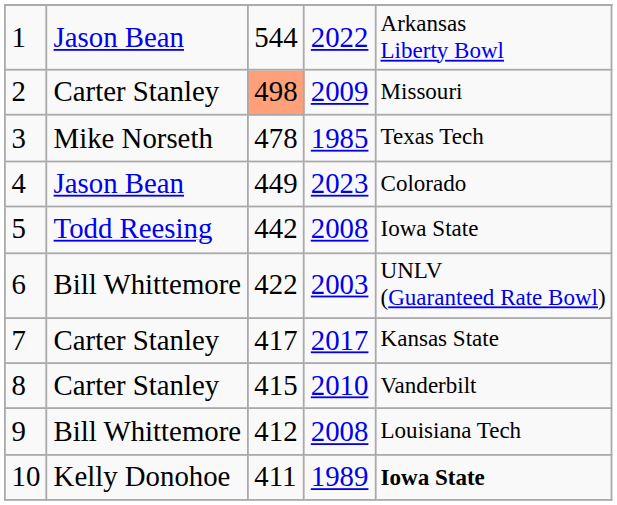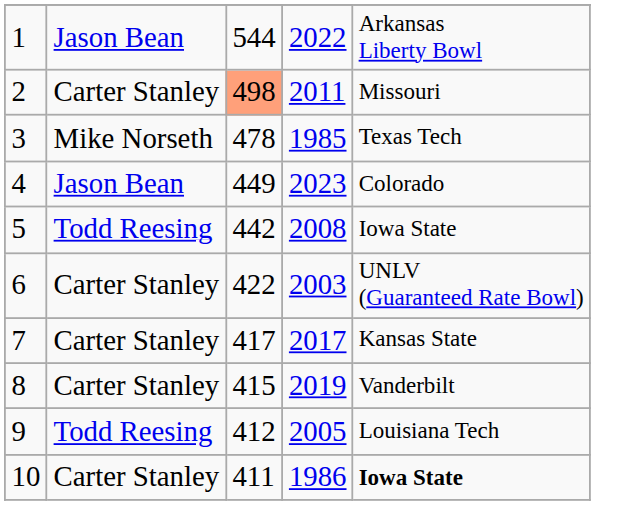 <table class="wikitable">
 <tr>
 </tr>
 <tr>
 <td>1</td>
 <td><a href='#'>Jason Bean</a></td>
 <td>544</td>
 <td><a href='#'>2022</a></td>
 <td style="font-size:80%;">Arkansas<br><a href='#'>Liberty Bowl</a></td>
 </tr>
 <tr>
 <td>2</td>
 <td>Carter Stanley</td>
 <td style="background: lightsalmon;">498</td>
-<td><a href='#'>2009</a></td>
+<td><a href='#'>2011</a></td>
 <td style="font-size:80%;">Missouri</td>
 </tr>
 <tr>
 <td>3</td>
 <td>Mike Norseth</td>
 <td>478</td>
 <td><a href='#'>1985</a></td>
 <td style="font-size:80%;">Texas Tech</td>
 </tr>
 <tr>
 <td>4</td>
 <td><a href='#'>Jason Bean</a></td>
 <td>449</td>
 <td><a href='#'>2023</a></td>
 <td style="font-size:80%;">Colorado</td>
 </tr>
 <tr>
 <td>5</td>
 <td><a href='#'>Todd Reesing</a></td>
 <td>442</td>
 <td><a href='#'>2008</a></td>
 <td style="font-size:80%;">Iowa State</td>
 </tr>
 <tr>
 <td>6</td>
-<td>Bill Whittemore</td>
+<td>Carter Stanley</td>
 <td>422</td>
 <td><a href='#'>2003</a></td>
 <td style="font-size:80%;">UNLV<br>(<a href='#'>Guaranteed Rate Bowl</a>)</td>
 </tr>
 <tr>
 <td>7</td>
 <td>Carter Stanley</td>
 <td>417</td>
 <td><a href='#'>2017</a></td>
 <td style="font-size:80%;">Kansas State</td>
 </tr>
 <tr>
 <td>8</td>
 <td>Carter Stanley</td>
 <td>415</td>
-<td><a href='#'>2010</a></td>
+<td><a href='#'>2019</a></td>
 <td style="font-size:80%;">Vanderbilt</td>
 </tr>
 <tr>
 <td>9</td>
-<td>Bill Whittemore</td>
+<td><a href='#'>Todd Reesing</a></td>
 <td>412</td>
-<td><a href='#'>2008</a></td>
+<td><a href='#'>2005</a></td>
 <td style="font-size:80%;">Louisiana Tech</td>
 </tr>
 <tr>
 <td>10</td>
-<td>Kelly Donohoe</td>
+<td>Carter Stanley</td>
 <td>411</td>
-<td><a href='#'>1989</a></td>
+<td><a href='#'>1986</a></td>
 <td style="font-size:80%;"><strong>Iowa State</strong></td>
 </tr>
 </table>
